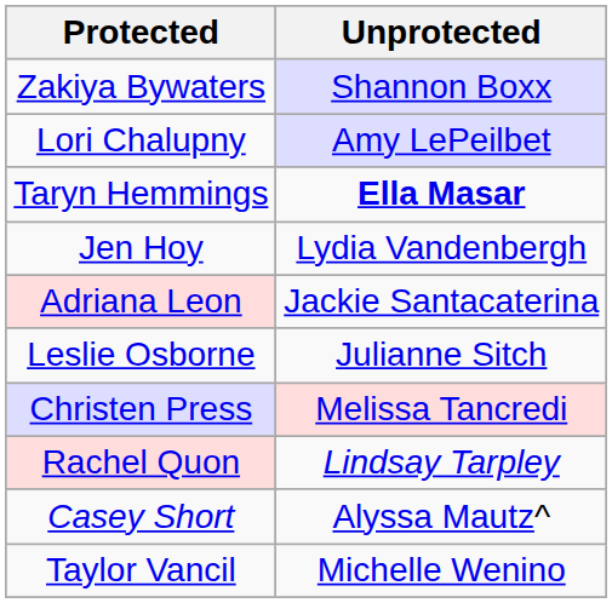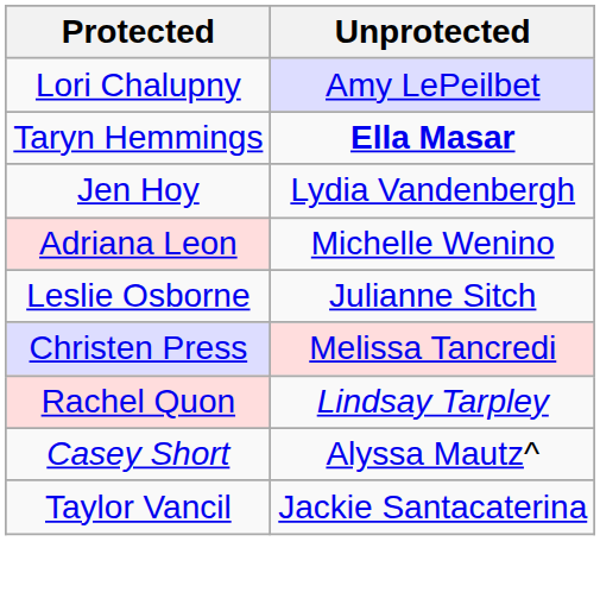 <table class="wikitable" style="text-align:center">
 <tr>
 <th scope="col">Protected</th>
 <th scope="col">Unprotected</th>
-</tr>
-<tr>
-<td><a href='#'>Zakiya Bywaters</a></td>
-<td bgcolor="ddddff"><a href='#'>Shannon Boxx</a></td>
 </tr>
 <tr>
 <td><a href='#'>Lori Chalupny</a></td>
 <td bgcolor="ddddff"><a href='#'>Amy LePeilbet</a></td>
 </tr>
 <tr>
 <td><a href='#'>Taryn Hemmings</a></td>
 <td><strong><a href='#'>Ella Masar</a></strong></td>
 </tr>
 <tr>
 <td><a href='#'>Jen Hoy</a></td>
 <td><a href='#'>Lydia Vandenbergh</a></td>
 </tr>
 <tr>
 <td bgcolor="ffdddd"><a href='#'>Adriana Leon</a></td>
-<td><a href='#'>Jackie Santacaterina</a></td>
+<td><a href='#'>Michelle Wenino</a></td>
 </tr>
 <tr>
 <td><a href='#'>Leslie Osborne</a></td>
 <td><a href='#'>Julianne Sitch</a></td>
 </tr>
 <tr>
 <td bgcolor="ddddff"><a href='#'>Christen Press</a></td>
 <td bgcolor="ffdddd"><a href='#'>Melissa Tancredi</a></td>
 </tr>
 <tr>
 <td bgcolor="ffdddd"><a href='#'>Rachel Quon</a></td>
 <td><em><a href='#'>Lindsay Tarpley</a></em></td>
 </tr>
 <tr>
 <td><em><a href='#'>Casey Short</a></em></td>
 <td><a href='#'>Alyssa Mautz</a>^</td>
 </tr>
 <tr>
 <td><a href='#'>Taylor Vancil</a></td>
-<td><a href='#'>Michelle Wenino</a></td>
+<td><a href='#'>Jackie Santacaterina</a></td>
 </tr>
 </table>
